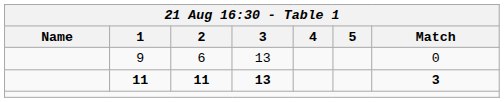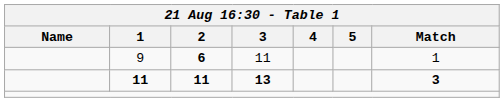 <table class=wikitable style="text-align:center; width: 55%">
 <tr>
 <th colspan=17><em>21 Aug 16:30 - Table 1</em></th>
 </tr>
 <tr>
 <th>Name</th>
 <th>1</th>
 <th>2</th>
 <th>3</th>
 <th>4</th>
 <th>5</th>
 <th>Match</th>
 </tr>
 <tr>
 <td style="text-align:left;"></td>
 <td>9</td>
-<td>6</td>
-<td>13</td>
+<td><strong>6</strong></td>
+<td>11</td>
 <td></td>
 <td></td>
-<td>0</td>
+<td>1</td>
 </tr>
 <tr>
 <td style="text-align:left;"><strong></strong></td>
 <td><strong>11</strong></td>
 <td><strong>11</strong></td>
 <td><strong>13</strong></td>
 <td></td>
 <td></td>
 <td><strong>3</strong></td>
 </tr>
 <tr>
 <td colspan=17></td>
 </tr>
 </table>
